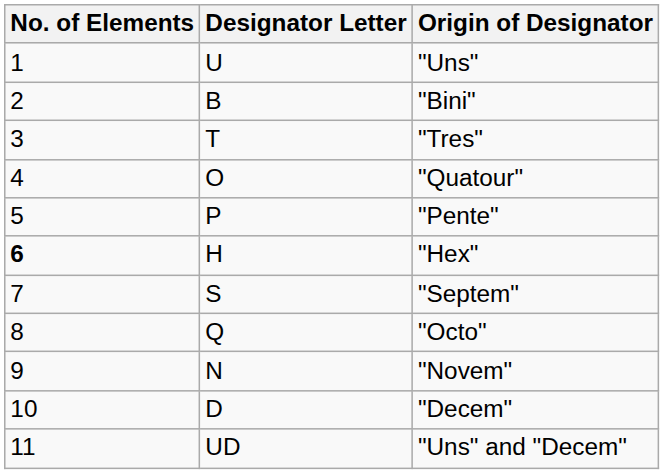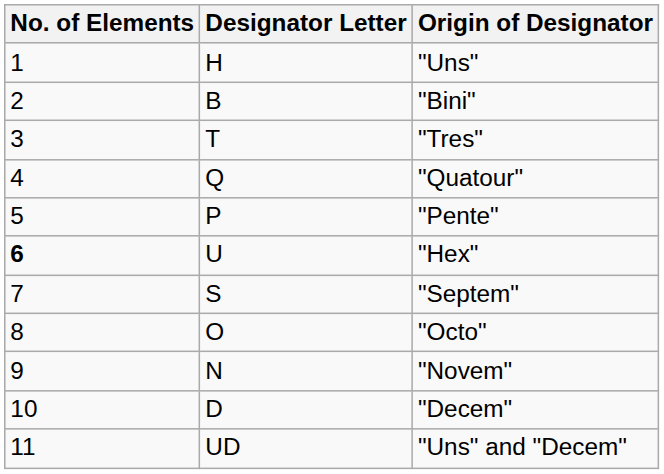 <table class="wikitable" border="1">
 <tr>
 <th>No. of Elements</th>
 <th>Designator Letter</th>
 <th>Origin of Designator</th>
 </tr>
 <tr>
 <td>1</td>
-<td>U</td>
+<td>H</td>
 <td>"Uns"</td>
 </tr>
 <tr>
 <td>2</td>
 <td>B</td>
 <td>"Bini"</td>
 </tr>
 <tr>
 <td>3</td>
 <td>T</td>
 <td>"Tres"</td>
 </tr>
 <tr>
 <td>4</td>
-<td>O</td>
+<td>Q</td>
 <td>"Quatour"</td>
 </tr>
 <tr>
 <td>5</td>
 <td>P</td>
 <td>"Pente"</td>
 </tr>
 <tr>
 <td><strong>6</strong></td>
-<td>H</td>
+<td>U</td>
 <td>"Hex"</td>
 </tr>
 <tr>
 <td>7</td>
 <td>S</td>
 <td>"Septem"</td>
 </tr>
 <tr>
 <td>8</td>
-<td>Q</td>
+<td>O</td>
 <td>"Octo"</td>
 </tr>
 <tr>
 <td>9</td>
 <td>N</td>
 <td>"Novem"</td>
 </tr>
 <tr>
 <td>10</td>
 <td>D</td>
 <td>"Decem"</td>
 </tr>
 <tr>
 <td>11</td>
 <td>UD</td>
 <td>"Uns" and "Decem"</td>
 </tr>
 </table>
